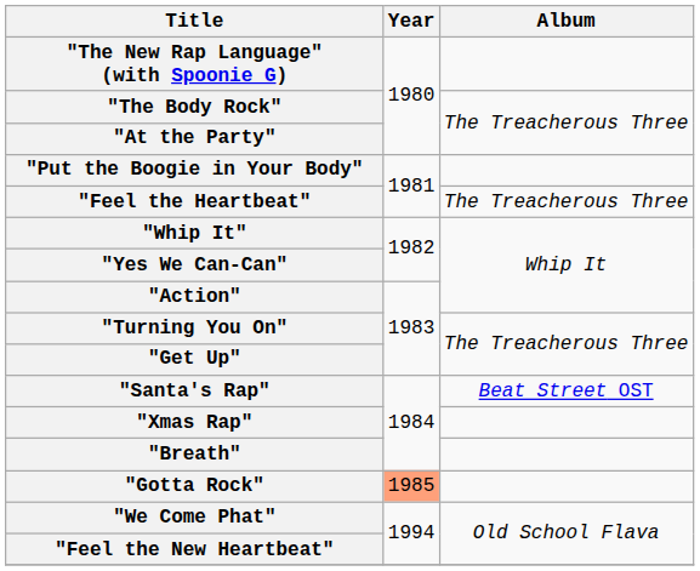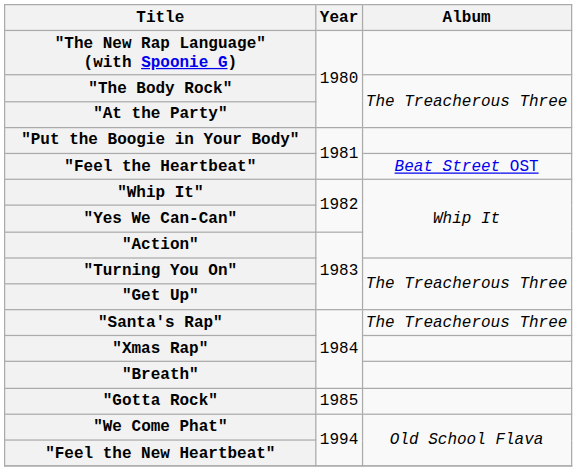 <table class="wikitable plainrowheaders" style="text-align:center;">
 <tr>
 <th scope="col" style="width:19em;">Title</th>
 <th scope="col">Year</th>
 <th scope="col">Album</th>
 </tr>
 <tr>
 <th scope="row">"The New Rap Language"<br><span>(with <a href='#'>Spoonie G</a>)</span></th>
 <td rowspan="3">1980</td>
 <td></td>
 </tr>
 <tr>
 <th scope="row">"The Body Rock"</th>
 <td rowspan="2"><em>The Treacherous Three</em></td>
 </tr>
 <tr>
 <th scope="row">"At the Party"</th>
 </tr>
 <tr>
 <th scope="row">"Put the Boogie in Your Body"</th>
 <td rowspan="2">1981</td>
 <td></td>
 </tr>
 <tr>
 <th scope="row">"Feel the Heartbeat"</th>
-<td><em>The Treacherous Three</em></td>
+<td><a href='#'><em>Beat Street</em> OST</a></td>
 </tr>
 <tr>
 <th scope="row">"Whip It"</th>
 <td rowspan="2">1982</td>
 <td rowspan="3"><em>Whip It</em></td>
 </tr>
 <tr>
 <th scope="row">"Yes We Can-Can"</th>
 </tr>
 <tr>
 <th scope="row">"Action"</th>
 <td rowspan="3">1983</td>
 </tr>
 <tr>
 <th scope="row">"Turning You On"</th>
 <td rowspan="2"><em>The Treacherous Three</em></td>
 </tr>
 <tr>
 <th scope="row">"Get Up"</th>
 </tr>
 <tr>
 <th scope="row">"Santa's Rap"</th>
 <td rowspan="3">1984</td>
-<td><a href='#'><em>Beat Street</em> OST</a></td>
+<td><em>The Treacherous Three</em></td>
 </tr>
 <tr>
 <th scope="row">"Xmas Rap"</th>
 <td></td>
 </tr>
 <tr>
 <th scope="row">"Breath"</th>
 <td></td>
 </tr>
 <tr>
 <th scope="row">"Gotta Rock"</th>
-<td style="background: lightsalmon;">1985</td>
+<td>1985</td>
 <td></td>
 </tr>
 <tr>
 <th scope="row">"We Come Phat"</th>
 <td rowspan="2">1994</td>
 <td rowspan="2"><em>Old School Flava</em></td>
 </tr>
 <tr>
 <th scope="row">"Feel the New Heartbeat"</th>
 </tr>
 <tr>
 </tr>
 </table>
